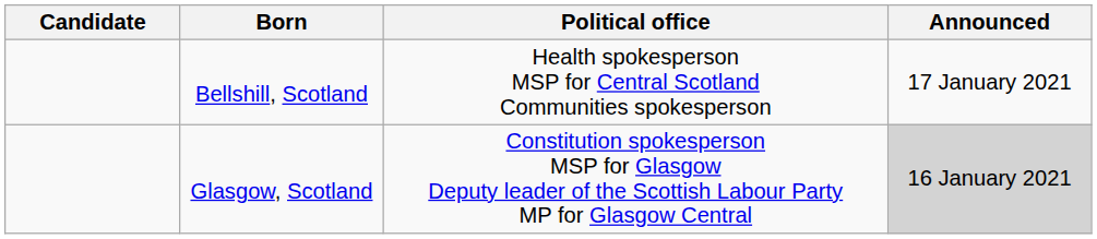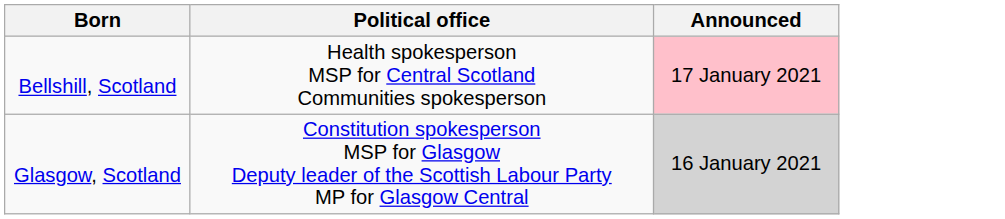 <table class="wikitable sortable" style="text-align:center">
 <tr>
-<th scope="col" style="width: 120px;">Candidate</th>
 <th scope="col" style="width: 140px;">Born</th>
 <th scope="col" style="width: 360px;">Political office</th>
 <th scope="col" style="width: 140px;">Announced</th>
 </tr>
 <tr>
-<td><br></td>
 <td><br><a href='#'>Bellshill</a>, <a href='#'>Scotland</a></td>
 <td>Health spokesperson  <br> MSP for <a href='#'>Central Scotland</a>  <br> Communities spokesperson </td>
-<td>17 January 2021</td>
+<td style="background: pink;">17 January 2021</td>
 </tr>
 <tr>
-<td><br></td>
 <td><br><a href='#'>Glasgow</a>, <a href='#'>Scotland</a></td>
 <td><a href='#'>Constitution spokesperson</a>  <br> MSP for <a href='#'>Glasgow</a>  <br> <a href='#'>Deputy leader of the Scottish Labour Party</a>  <br> MP for <a href='#'>Glasgow Central</a> </td>
 <td style="background: lightgrey;">16 January 2021</td>
 </tr>
 </table>
